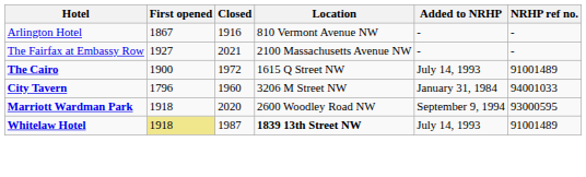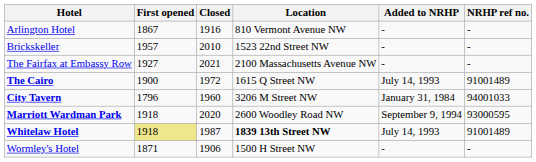 <table class="wikitable sortable">
 <tr>
 <th>Hotel</th>
 <th>First opened</th>
 <th>Closed</th>
 <th>Location</th>
 <th>Added to NRHP</th>
 <th>NRHP ref no.</th>
 </tr>
 <tr>
 <td><a href='#'>Arlington Hotel</a></td>
 <td>1867</td>
 <td>1916</td>
 <td data-sort-value="Vermont Avenue NW, 1810">810 Vermont Avenue NW</td>
+<td>-</td>
+<td>-</td>
+</tr>
+<tr>
+<td><a href='#'>Brickskeller</a></td>
+<td>1957</td>
+<td>2010</td>
+<td data-sort-value="22nd Street NW, 1523">1523 22nd Street NW</td>
 <td>-</td>
 <td>-</td>
 </tr>
 <tr>
 <td data-sort-value="Fairfax at Embassy Row, The"><a href='#'>The Fairfax at Embassy Row</a></td>
 <td>1927</td>
 <td>2021</td>
 <td data-sort-value="Massachusetts Avenue NW, 2100">2100 Massachusetts Avenue NW</td>
 <td>-</td>
 <td>-</td>
 </tr>
 <tr>
 <td data-sort-value="Cairo, The"><strong><a href='#'>The Cairo</a></strong></td>
 <td>1900</td>
 <td>1972</td>
 <td data-sort-value="Q Street NW, 1615">1615 Q Street NW</td>
 <td>July 14, 1993</td>
 <td>91001489</td>
 </tr>
 <tr>
 <td><a href='#'><strong>City Tavern</strong></a></td>
 <td>1796</td>
 <td>1960</td>
 <td data-sort-value="M Street NW, 3206">3206 M Street NW</td>
 <td>January 31, 1984</td>
 <td>94001033</td>
 </tr>
 <tr>
 <td><strong><a href='#'>Marriott Wardman Park</a></strong></td>
 <td>1918</td>
 <td>2020</td>
 <td data-sort-value="Woodley Road NW, 2600">2600 Woodley Road NW</td>
 <td>September 9, 1994</td>
 <td>93000595</td>
 </tr>
 <tr>
 <td><strong><a href='#'>Whitelaw Hotel</a></strong></td>
 <td style="background: khaki;">1918</td>
 <td>1987</td>
 <td data-sort-value="13th Street NW, 1839"><strong>1839 13th Street NW</strong></td>
 <td>July 14, 1993</td>
 <td>91001489</td>
 </tr>
+<tr>
+<td><a href='#'>Wormley's Hotel</a></td>
+<td>1871</td>
+<td>1906</td>
+<td data-sort-value="H Street NW, 1500">1500 H Street NW</td>
+<td>-</td>
+<td>-</td>
+</tr>
 </table>
